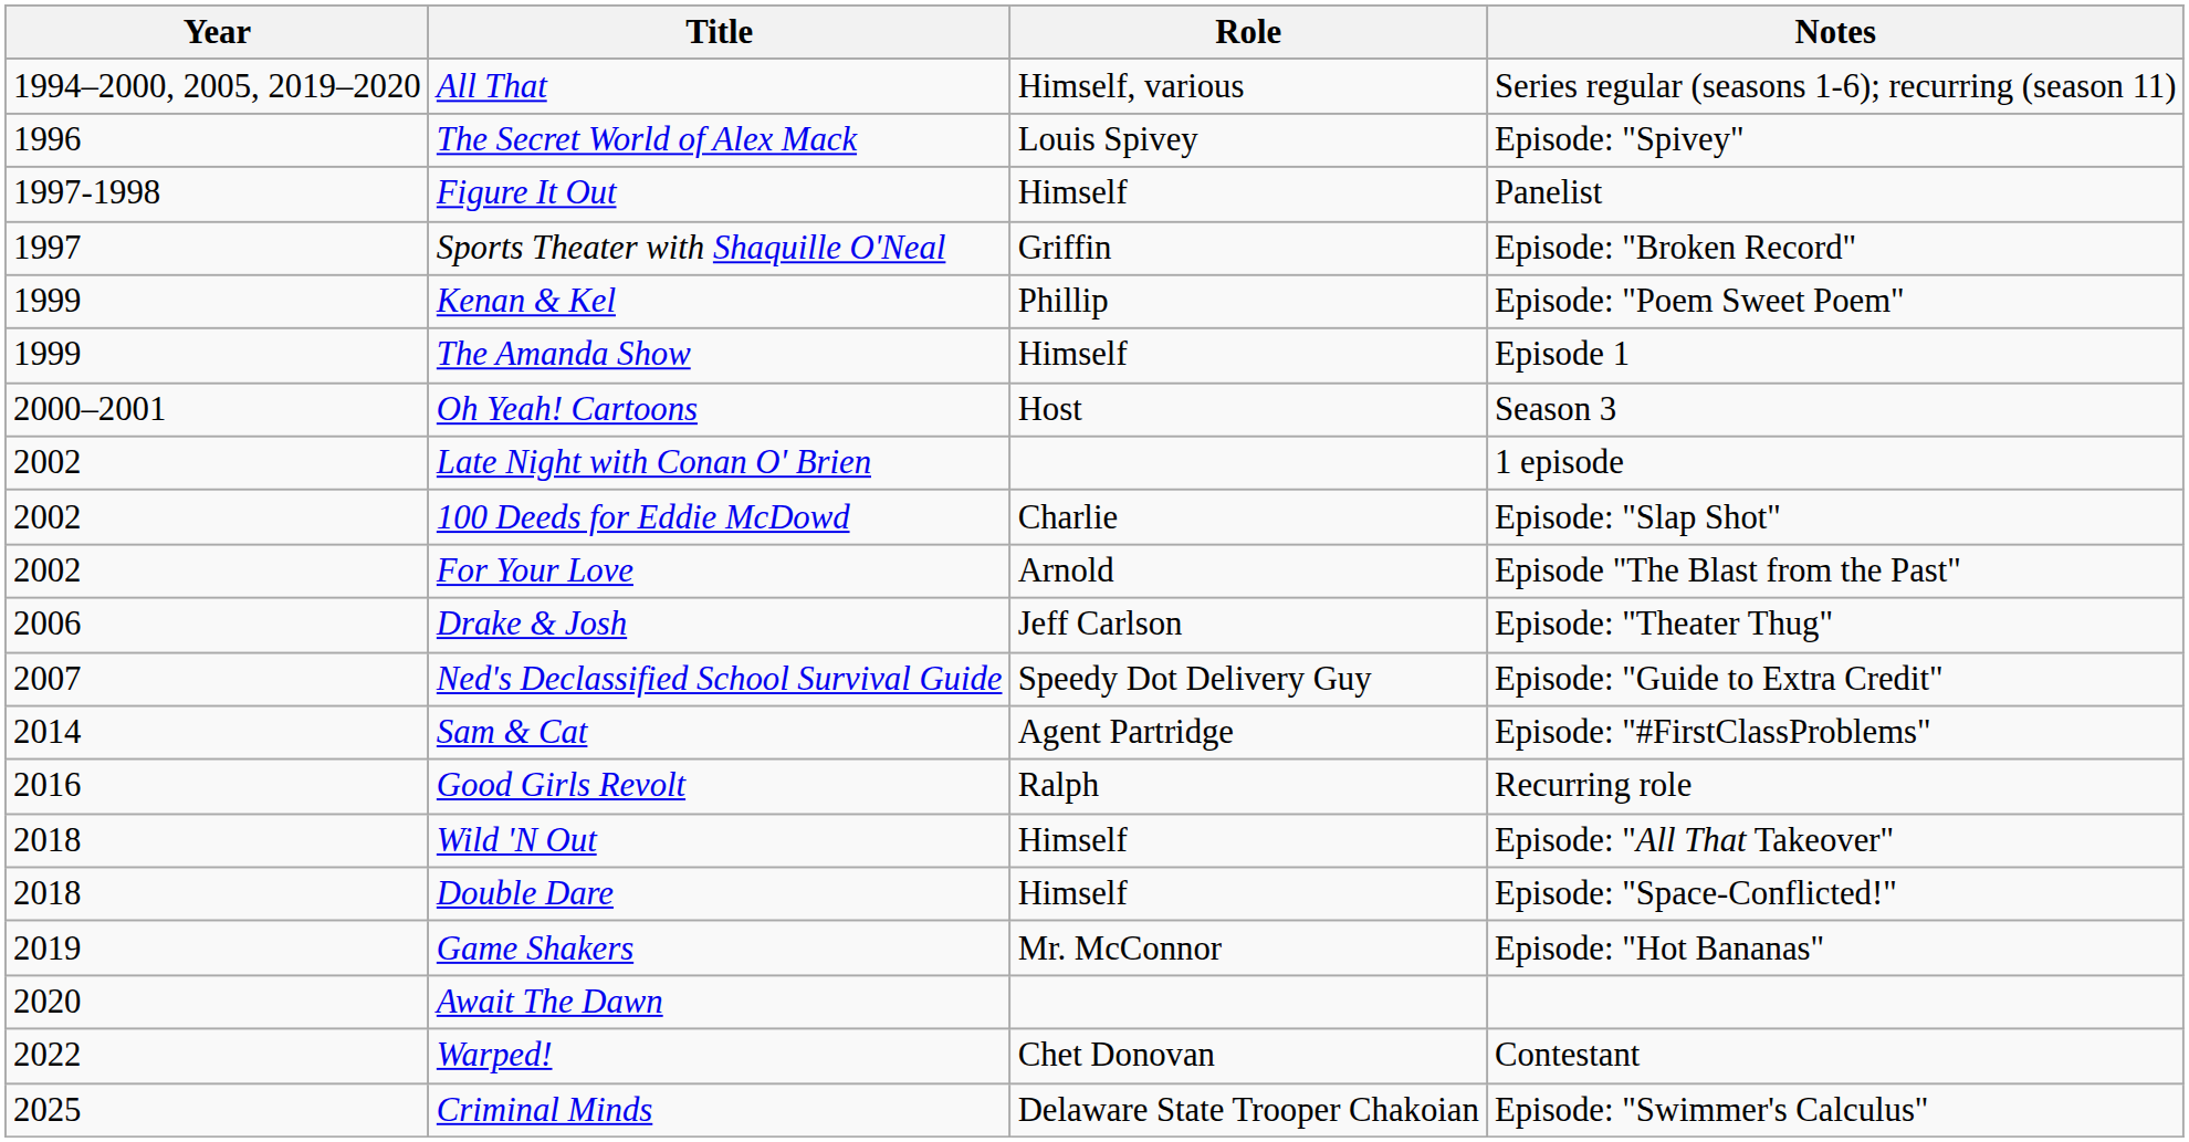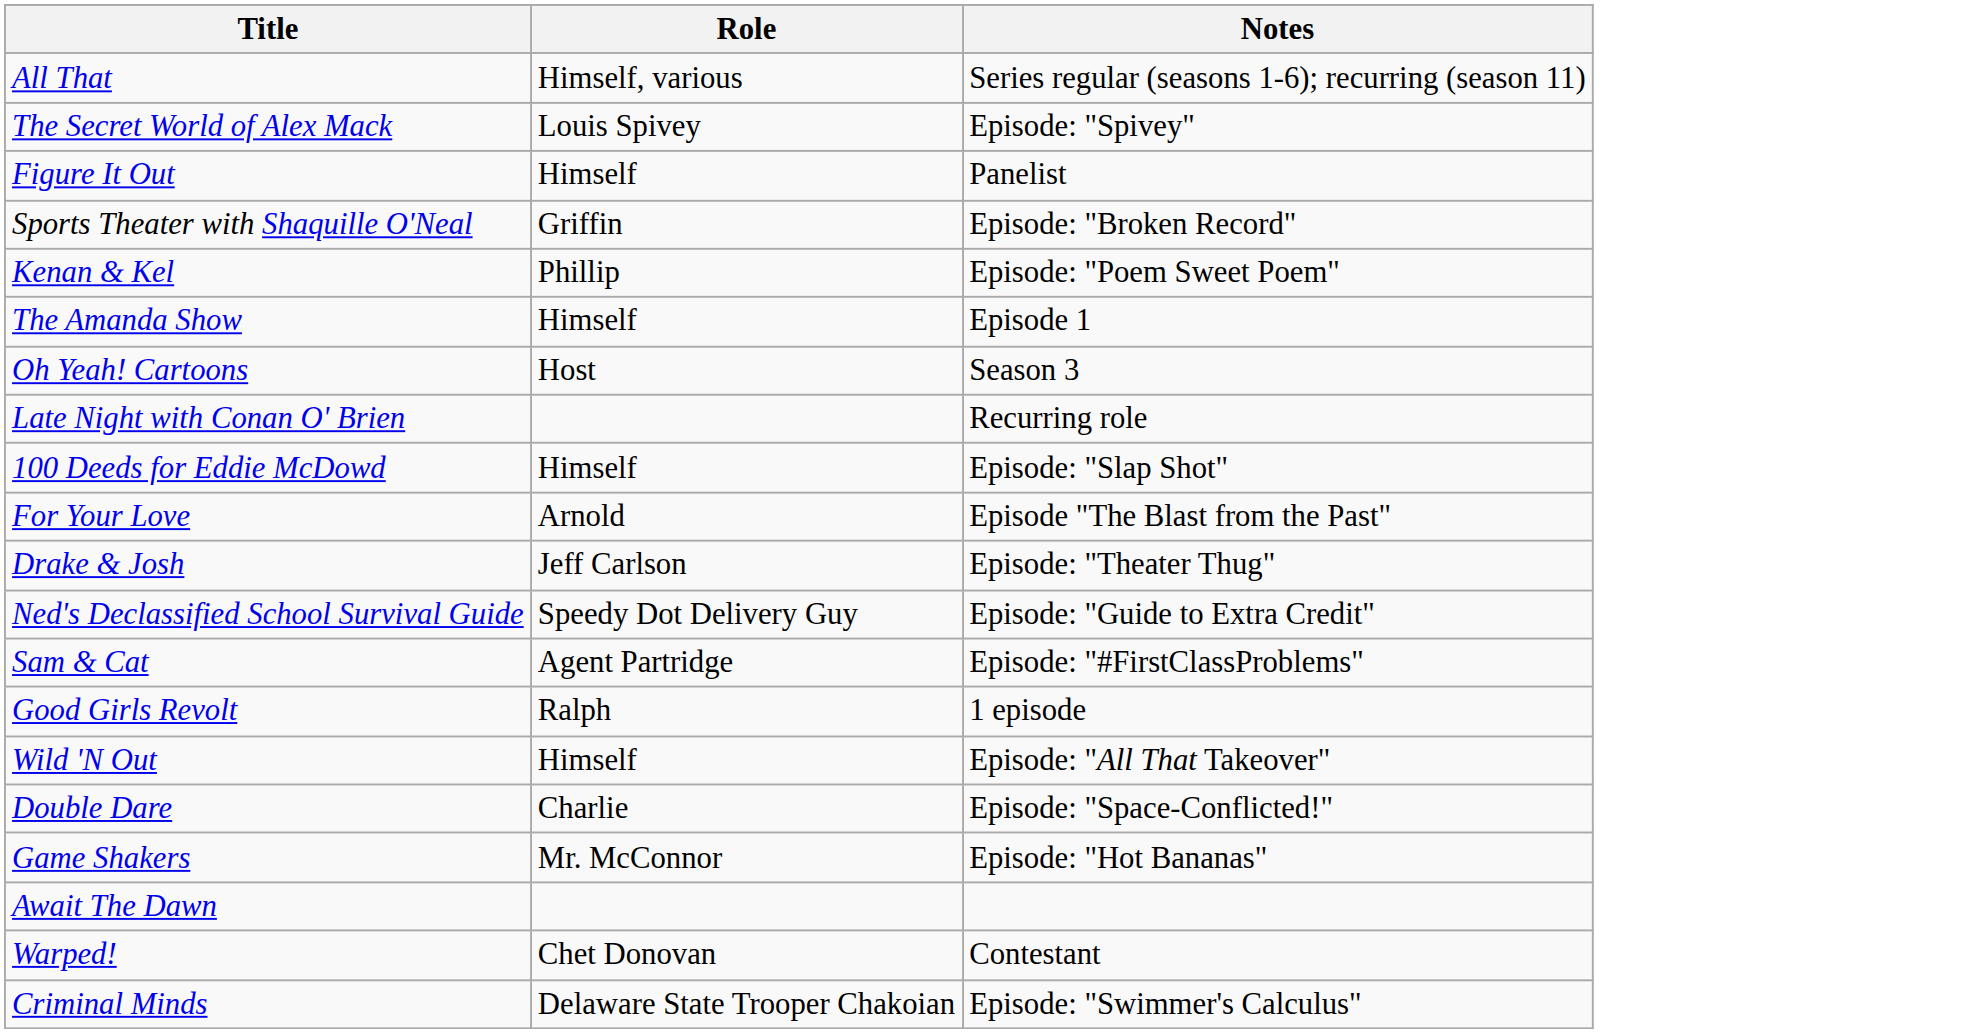 <table class="wikitable sortable">
 <tr>
-<th>Year</th>
 <th>Title</th>
 <th>Role</th>
 <th>Notes</th>
 </tr>
 <tr>
-<td>1994–2000, 2005, 2019–2020</td>
 <td><em><a href='#'>All That</a></em></td>
 <td>Himself, various</td>
 <td>Series regular (seasons 1-6); recurring (season 11)</td>
 </tr>
 <tr>
-<td>1996</td>
 <td><em><a href='#'>The Secret World of Alex Mack</a></em></td>
 <td>Louis Spivey</td>
 <td>Episode: "Spivey"</td>
 </tr>
 <tr>
-<td>1997-1998</td>
 <td><em><a href='#'>Figure It Out</a></em></td>
 <td>Himself</td>
 <td>Panelist</td>
 </tr>
 <tr>
-<td>1997</td>
 <td><em>Sports Theater with <a href='#'>Shaquille O'Neal</a></em></td>
 <td>Griffin</td>
 <td>Episode: "Broken Record"</td>
 </tr>
 <tr>
-<td>1999</td>
 <td><em><a href='#'>Kenan & Kel</a></em></td>
 <td>Phillip</td>
 <td>Episode: "Poem Sweet Poem"</td>
 </tr>
 <tr>
-<td>1999</td>
 <td><em><a href='#'>The Amanda Show</a></em></td>
 <td>Himself</td>
 <td>Episode 1</td>
 </tr>
 <tr>
-<td>2000–2001</td>
 <td><em><a href='#'>Oh Yeah! Cartoons</a></em></td>
 <td>Host</td>
 <td>Season 3</td>
 </tr>
 <tr>
-<td>2002</td>
 <td><em><a href='#'>Late Night with Conan O' Brien</a></em></td>
 <td></td>
-<td>1 episode</td>
+<td>Recurring role</td>
 </tr>
 <tr>
-<td>2002</td>
 <td><em><a href='#'>100 Deeds for Eddie McDowd</a></em></td>
-<td>Charlie</td>
+<td>Himself</td>
 <td>Episode: "Slap Shot"</td>
 </tr>
 <tr>
-<td>2002</td>
 <td><em><a href='#'>For Your Love</a></em></td>
 <td>Arnold</td>
 <td>Episode "The Blast from the Past"</td>
 </tr>
 <tr>
-<td>2006</td>
 <td><em><a href='#'>Drake & Josh</a></em></td>
 <td>Jeff Carlson</td>
 <td>Episode: "Theater Thug"</td>
 </tr>
 <tr>
-<td>2007</td>
 <td><em><a href='#'>Ned's Declassified School Survival Guide</a></em></td>
 <td>Speedy Dot Delivery Guy</td>
 <td>Episode: "Guide to Extra Credit"</td>
 </tr>
 <tr>
-<td>2014</td>
 <td><em><a href='#'>Sam & Cat</a></em></td>
 <td>Agent Partridge</td>
 <td>Episode: "#FirstClassProblems"</td>
 </tr>
 <tr>
-<td>2016</td>
 <td><em><a href='#'>Good Girls Revolt</a></em></td>
 <td>Ralph</td>
-<td>Recurring role</td>
+<td>1 episode</td>
 </tr>
 <tr>
-<td>2018</td>
 <td><em><a href='#'>Wild 'N Out</a></em></td>
 <td>Himself</td>
 <td>Episode: "<em>All That</em> Takeover"</td>
 </tr>
 <tr>
-<td>2018</td>
 <td><em><a href='#'>Double Dare</a></em></td>
-<td>Himself</td>
+<td>Charlie</td>
 <td>Episode: "Space-Conflicted!"</td>
 </tr>
 <tr>
-<td>2019</td>
 <td><em><a href='#'>Game Shakers</a></em></td>
 <td>Mr. McConnor</td>
 <td>Episode: "Hot Bananas"</td>
 </tr>
 <tr>
-<td>2020</td>
 <td><em><a href='#'>Await The Dawn</a></em></td>
 <td></td>
 <td></td>
 </tr>
 <tr>
-<td>2022</td>
 <td><em><a href='#'>Warped!</a></em></td>
 <td>Chet Donovan</td>
 <td>Contestant</td>
 </tr>
 <tr>
-<td>2025</td>
 <td><em><a href='#'>Criminal Minds</a></em></td>
 <td>Delaware State Trooper Chakoian</td>
 <td>Episode: "Swimmer's Calculus"</td>
 </tr>
 </table>
